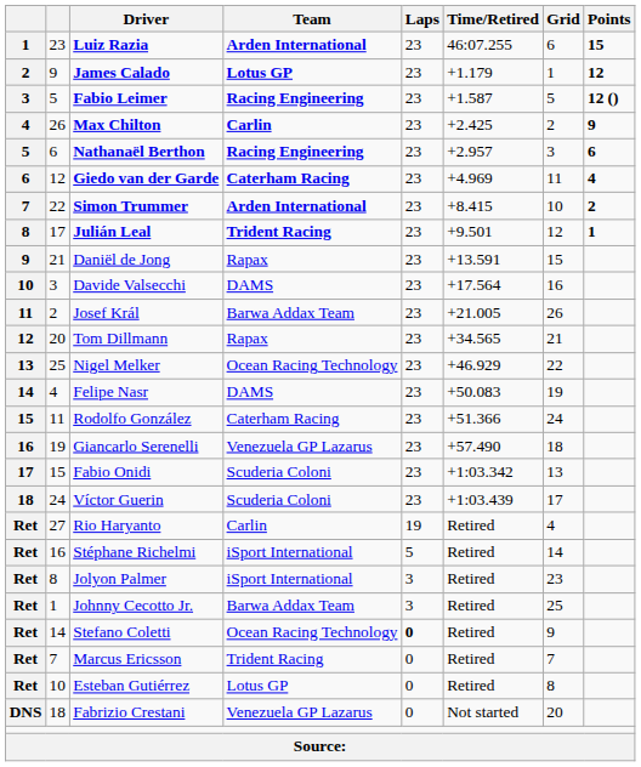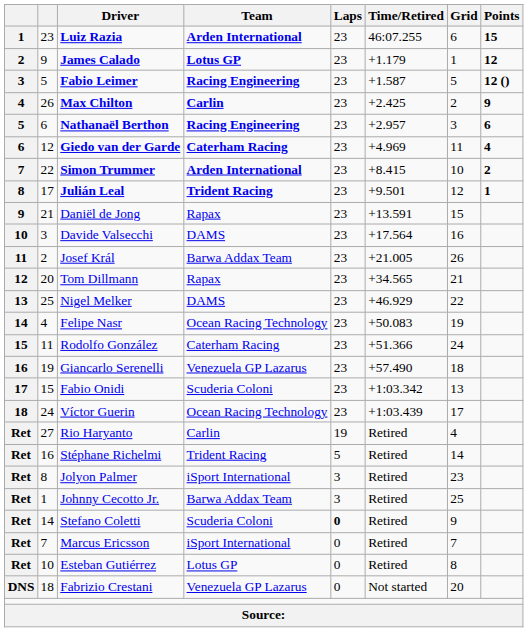 <table class="wikitable" style="font-size:85%">
 <tr>
 <th></th>
 <th></th>
 <th>Driver</th>
 <th>Team</th>
 <th>Laps</th>
 <th>Time/Retired</th>
 <th>Grid</th>
 <th>Points</th>
 </tr>
 <tr>
 <th>1</th>
 <td>23</td>
 <td> <strong><a href='#'>Luiz Razia</a></strong></td>
 <td><strong><a href='#'>Arden International</a></strong></td>
 <td>23</td>
 <td>46:07.255</td>
 <td>6</td>
 <td><strong>15</strong></td>
 </tr>
 <tr>
 <th>2</th>
 <td>9</td>
 <td> <strong><a href='#'>James Calado</a></strong></td>
 <td><strong><a href='#'>Lotus GP</a></strong></td>
 <td>23</td>
 <td>+1.179</td>
 <td>1</td>
 <td><strong>12</strong></td>
 </tr>
 <tr>
 <th>3</th>
 <td>5</td>
 <td> <strong><a href='#'>Fabio Leimer</a></strong></td>
 <td><strong><a href='#'>Racing Engineering</a></strong></td>
 <td>23</td>
 <td>+1.587</td>
 <td>5</td>
 <td><strong>12 ()</strong></td>
 </tr>
 <tr>
 <th>4</th>
 <td>26</td>
 <td> <strong><a href='#'>Max Chilton</a></strong></td>
 <td><strong><a href='#'>Carlin</a></strong></td>
 <td>23</td>
 <td>+2.425</td>
 <td>2</td>
 <td><strong>9</strong></td>
 </tr>
 <tr>
 <th>5</th>
 <td>6</td>
 <td> <strong><a href='#'>Nathanaël Berthon</a></strong></td>
 <td><strong><a href='#'>Racing Engineering</a></strong></td>
 <td>23</td>
 <td>+2.957</td>
 <td>3</td>
 <td><strong>6</strong></td>
 </tr>
 <tr>
 <th>6</th>
 <td>12</td>
 <td> <strong><a href='#'>Giedo van der Garde</a></strong></td>
 <td><strong><a href='#'>Caterham Racing</a></strong></td>
 <td>23</td>
 <td>+4.969</td>
 <td>11</td>
 <td><strong>4</strong></td>
 </tr>
 <tr>
 <th>7</th>
 <td>22</td>
 <td> <strong><a href='#'>Simon Trummer</a></strong></td>
 <td><strong><a href='#'>Arden International</a></strong></td>
 <td>23</td>
 <td>+8.415</td>
 <td>10</td>
 <td><strong>2</strong></td>
 </tr>
 <tr>
 <th>8</th>
 <td>17</td>
 <td> <strong><a href='#'>Julián Leal</a></strong></td>
 <td><strong><a href='#'>Trident Racing</a></strong></td>
 <td>23</td>
 <td>+9.501</td>
 <td>12</td>
 <td><strong>1</strong></td>
 </tr>
 <tr>
 <th>9</th>
 <td>21</td>
 <td> <a href='#'>Daniël de Jong</a></td>
 <td><a href='#'>Rapax</a></td>
 <td>23</td>
 <td>+13.591</td>
 <td>15</td>
 <td></td>
 </tr>
 <tr>
 <th>10</th>
 <td>3</td>
 <td> <a href='#'>Davide Valsecchi</a></td>
 <td><a href='#'>DAMS</a></td>
 <td>23</td>
 <td>+17.564</td>
 <td>16</td>
 <td></td>
 </tr>
 <tr>
 <th>11</th>
 <td>2</td>
 <td> <a href='#'>Josef Král</a></td>
 <td><a href='#'>Barwa Addax Team</a></td>
 <td>23</td>
 <td>+21.005</td>
 <td>26</td>
 <td></td>
 </tr>
 <tr>
 <th>12</th>
 <td>20</td>
 <td> <a href='#'>Tom Dillmann</a></td>
 <td><a href='#'>Rapax</a></td>
 <td>23</td>
 <td>+34.565</td>
 <td>21</td>
 <td></td>
 </tr>
 <tr>
 <th>13</th>
 <td>25</td>
 <td> <a href='#'>Nigel Melker</a></td>
-<td><a href='#'>Ocean Racing Technology</a></td>
+<td><a href='#'>DAMS</a></td>
 <td>23</td>
 <td>+46.929</td>
 <td>22</td>
 <td></td>
 </tr>
 <tr>
 <th>14</th>
 <td>4</td>
 <td> <a href='#'>Felipe Nasr</a></td>
-<td><a href='#'>DAMS</a></td>
+<td><a href='#'>Ocean Racing Technology</a></td>
 <td>23</td>
 <td>+50.083</td>
 <td>19</td>
 <td></td>
 </tr>
 <tr>
 <th>15</th>
 <td>11</td>
 <td> <a href='#'>Rodolfo González</a></td>
 <td><a href='#'>Caterham Racing</a></td>
 <td>23</td>
 <td>+51.366</td>
 <td>24</td>
 <td></td>
 </tr>
 <tr>
 <th>16</th>
 <td>19</td>
 <td> <a href='#'>Giancarlo Serenelli</a></td>
 <td><a href='#'>Venezuela GP Lazarus</a></td>
 <td>23</td>
 <td>+57.490</td>
 <td>18</td>
 <td></td>
 </tr>
 <tr>
 <th>17</th>
 <td>15</td>
 <td> <a href='#'>Fabio Onidi</a></td>
 <td><a href='#'>Scuderia Coloni</a></td>
 <td>23</td>
 <td>+1:03.342</td>
 <td>13</td>
 <td></td>
 </tr>
 <tr>
 <th>18</th>
 <td>24</td>
 <td> <a href='#'>Víctor Guerin</a></td>
-<td><a href='#'>Scuderia Coloni</a></td>
+<td><a href='#'>Ocean Racing Technology</a></td>
 <td>23</td>
 <td>+1:03.439</td>
 <td>17</td>
 <td></td>
 </tr>
 <tr>
 <th>Ret</th>
 <td>27</td>
 <td> <a href='#'>Rio Haryanto</a></td>
 <td><a href='#'>Carlin</a></td>
 <td>19</td>
 <td>Retired</td>
 <td>4</td>
 <td></td>
 </tr>
 <tr>
 <th>Ret</th>
 <td>16</td>
 <td> <a href='#'>Stéphane Richelmi</a></td>
-<td><a href='#'>iSport International</a></td>
+<td><a href='#'>Trident Racing</a></td>
 <td>5</td>
 <td>Retired</td>
 <td>14</td>
 <td></td>
 </tr>
 <tr>
 <th>Ret</th>
 <td>8</td>
 <td> <a href='#'>Jolyon Palmer</a></td>
 <td><a href='#'>iSport International</a></td>
 <td>3</td>
 <td>Retired</td>
 <td>23</td>
 <td></td>
 </tr>
 <tr>
 <th>Ret</th>
 <td>1</td>
 <td> <a href='#'>Johnny Cecotto Jr.</a></td>
 <td><a href='#'>Barwa Addax Team</a></td>
 <td>3</td>
 <td>Retired</td>
 <td>25</td>
 <td></td>
 </tr>
 <tr>
 <th>Ret</th>
 <td>14</td>
 <td> <a href='#'>Stefano Coletti</a></td>
-<td><a href='#'>Ocean Racing Technology</a></td>
+<td><a href='#'>Scuderia Coloni</a></td>
 <td><strong>0</strong></td>
 <td>Retired</td>
 <td>9</td>
 <td></td>
 </tr>
 <tr>
 <th>Ret</th>
 <td>7</td>
 <td> <a href='#'>Marcus Ericsson</a></td>
-<td><a href='#'>Trident Racing</a></td>
+<td><a href='#'>iSport International</a></td>
 <td>0</td>
 <td>Retired</td>
 <td>7</td>
 <td></td>
 </tr>
 <tr>
 <th>Ret</th>
 <td>10</td>
 <td> <a href='#'>Esteban Gutiérrez</a></td>
 <td><a href='#'>Lotus GP</a></td>
 <td>0</td>
 <td>Retired</td>
 <td>8</td>
 <td></td>
 </tr>
 <tr>
 <th>DNS</th>
 <td>18</td>
 <td> <a href='#'>Fabrizio Crestani</a></td>
 <td><a href='#'>Venezuela GP Lazarus</a></td>
 <td>0</td>
 <td>Not started</td>
 <td>20</td>
 <td></td>
 </tr>
 <tr>
 <td colspan=8></td>
 </tr>
 <tr>
 <th colspan=9>Source:</th>
 </tr>
 </table>
